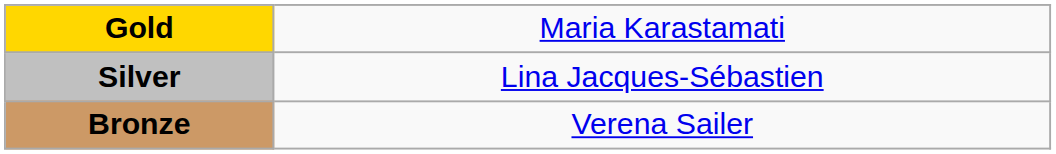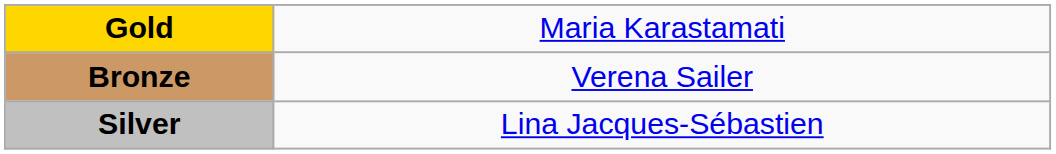 <table class="wikitable" style="text-align:center; " width="35%">
 <tr>
 <td bgcolor="gold"><strong>Gold</strong></td>
 <td><a href='#'>Maria Karastamati</a><br>  <small><em></em></small></td>
 </tr>
 <tr>
+<td bgcolor="CC9966"><strong>Bronze</strong></td>
+<td><a href='#'>Verena Sailer</a><br>  <small><em></em></small></td>
+</tr>
+<tr>
 <td bgcolor="silver"><strong>Silver</strong></td>
 <td><a href='#'>Lina Jacques-Sébastien</a><br>  <small><em></em></small></td>
 </tr>
-<tr>
-<td bgcolor="CC9966"><strong>Bronze</strong></td>
-<td><a href='#'>Verena Sailer</a><br>  <small><em></em></small></td>
-</tr>
 </table>
